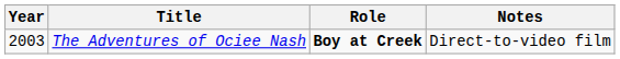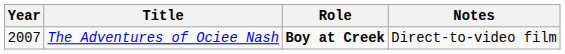 <table class="wikitable">
 <tr>
 <th>Year</th>
 <th>Title</th>
 <th>Role</th>
 <th>Notes</th>
 </tr>
 <tr>
-<td>2003</td>
+<td>2007</td>
 <td><em><a href='#'>The Adventures of Ociee Nash</a></em></td>
 <td><strong>Boy at Creek</strong></td>
 <td>Direct-to-video film</td>
 </tr>
 </table>
